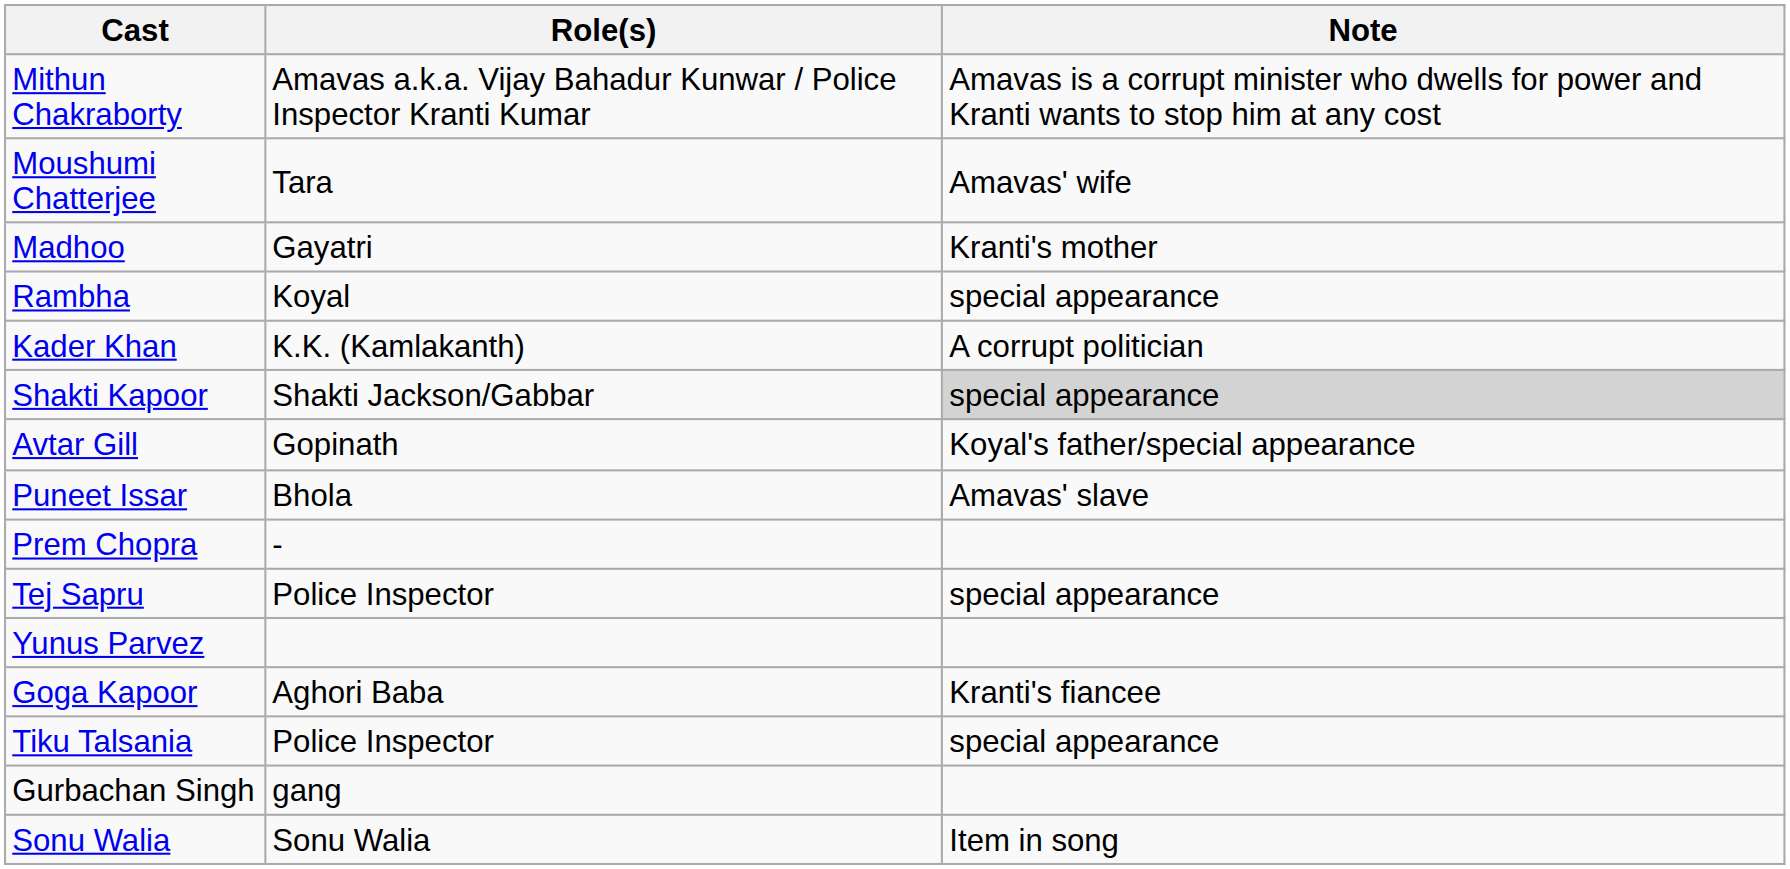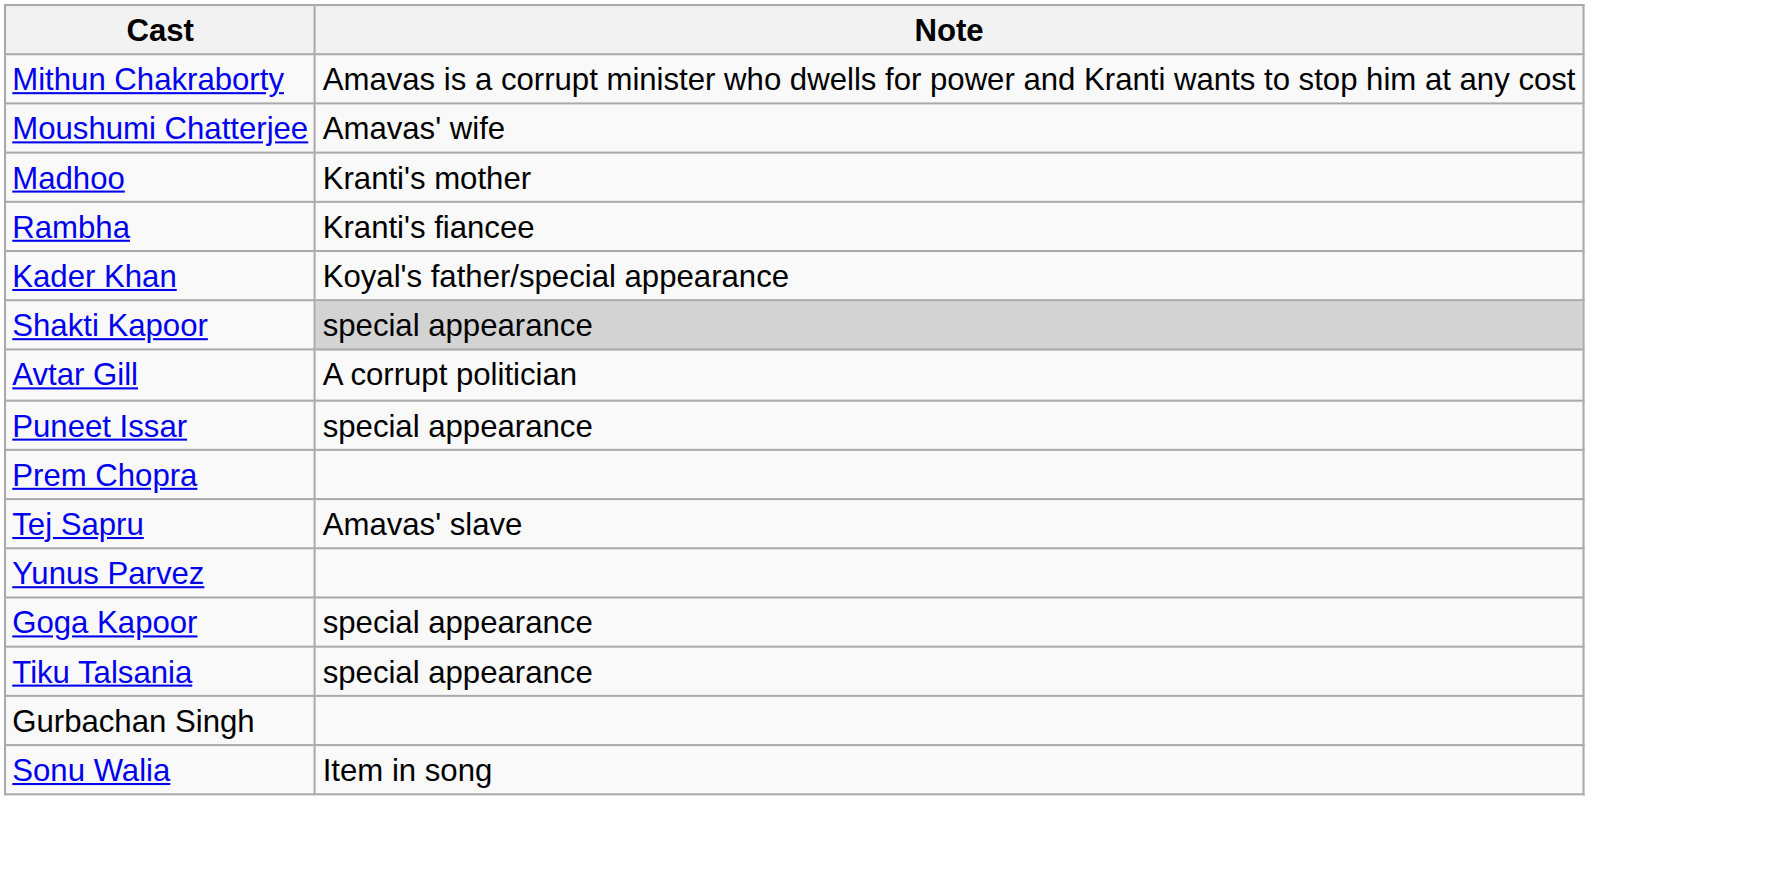 <table class="wikitable" style="font-size:95%;">
 <tr>
 <th>Cast</th>
-<th>Role(s)</th>
 <th>Note</th>
 </tr>
 <tr>
 <td><a href='#'>Mithun Chakraborty</a></td>
-<td>Amavas a.k.a. Vijay Bahadur Kunwar / Police Inspector Kranti Kumar</td>
 <td>Amavas is a corrupt minister who dwells for power and Kranti wants to stop him at any cost</td>
 </tr>
 <tr>
 <td><a href='#'>Moushumi Chatterjee</a></td>
-<td>Tara</td>
 <td>Amavas' wife</td>
 </tr>
 <tr>
 <td><a href='#'>Madhoo</a></td>
-<td>Gayatri</td>
 <td>Kranti's mother</td>
 </tr>
 <tr>
 <td><a href='#'>Rambha</a></td>
-<td>Koyal</td>
-<td>special appearance</td>
+<td>Kranti's fiancee</td>
 </tr>
 <tr>
 <td><a href='#'>Kader Khan</a></td>
-<td>K.K. (Kamlakanth)</td>
-<td>A corrupt politician</td>
+<td>Koyal's father/special appearance</td>
 </tr>
 <tr>
 <td><a href='#'>Shakti Kapoor</a></td>
-<td>Shakti Jackson/Gabbar</td>
 <td style="background: lightgrey;">special appearance</td>
 </tr>
 <tr>
 <td><a href='#'>Avtar Gill</a></td>
-<td>Gopinath</td>
-<td>Koyal's father/special appearance</td>
+<td>A corrupt politician</td>
 </tr>
 <tr>
 <td><a href='#'>Puneet Issar</a></td>
-<td>Bhola</td>
-<td>Amavas' slave</td>
+<td>special appearance</td>
 </tr>
 <tr>
 <td><a href='#'>Prem Chopra</a></td>
-<td>-</td>
 <td></td>
 </tr>
 <tr>
 <td><a href='#'>Tej Sapru</a></td>
-<td>Police Inspector</td>
-<td>special appearance</td>
+<td>Amavas' slave</td>
 </tr>
 <tr>
 <td><a href='#'>Yunus Parvez</a></td>
 <td></td>
-<td></td>
 </tr>
 <tr>
 <td><a href='#'>Goga Kapoor</a></td>
-<td>Aghori Baba</td>
-<td>Kranti's fiancee</td>
+<td>special appearance</td>
 </tr>
 <tr>
 <td><a href='#'>Tiku Talsania</a></td>
-<td>Police Inspector</td>
 <td>special appearance</td>
 </tr>
 <tr>
 <td>Gurbachan Singh</td>
-<td>gang</td>
 <td></td>
 </tr>
 <tr>
 <td><a href='#'>Sonu Walia</a></td>
-<td>Sonu Walia</td>
 <td>Item in song</td>
 </tr>
 </table>
